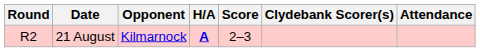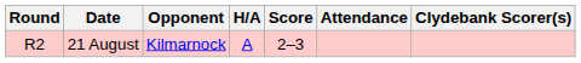 <table class="wikitable" style="text-align:center">
 <tr>
 <th>Round</th>
 <th>Date</th>
 <th>Opponent</th>
 <th>H/A</th>
 <th>Score</th>
+<th>Attendance</th>
 <th>Clydebank Scorer(s)</th>
-<th>Attendance</th>
 </tr>
 <tr bgcolor=#FFCCCC>
 <td>R2</td>
 <td align=left>21 August</td>
 <td align=left><a href='#'>Kilmarnock</a></td>
-<td><strong><a href='#'>A</a></strong></td>
+<td><a href='#'>A</a></td>
 <td>2–3</td>
+<td></td>
 <td align=left></td>
-<td></td>
 </tr>
 </table>
